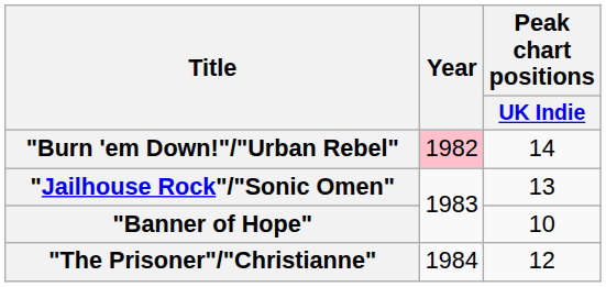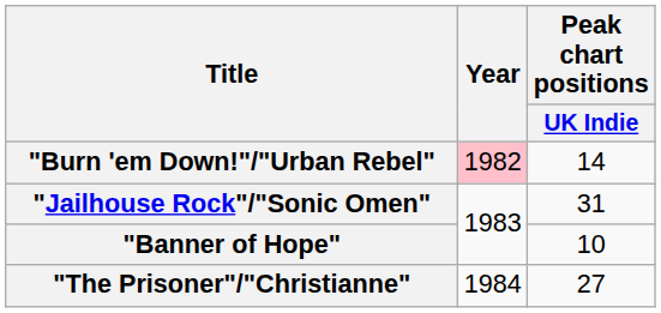 <table class="wikitable plainrowheaders" style="text-align:center;">
 <tr>
 <th rowspan="2" scope="col" style="width:17em;">Title</th>
 <th rowspan="2" scope="col" style="width:2em;">Year</th>
 <th>Peak chart positions</th>
 </tr>
 <tr>
 <th scope="col" style="width:2em;font-size:90%;"><a href='#'>UK Indie</a></th>
 </tr>
 <tr>
 <th scope="row">"Burn 'em Down!"/"Urban Rebel"</th>
 <td style="background: pink;">1982</td>
 <td>14</td>
 </tr>
 <tr>
 <th scope="row">"<a href='#'>Jailhouse Rock</a>"/"Sonic Omen"</th>
 <td rowspan="2">1983</td>
-<td>13</td>
+<td>31</td>
 </tr>
 <tr>
 <th scope="row">"Banner of Hope"</th>
 <td>10</td>
 </tr>
 <tr>
 <th scope="row">"The Prisoner"/"Christianne"</th>
 <td>1984</td>
-<td>12</td>
+<td>27</td>
 </tr>
 </table>
